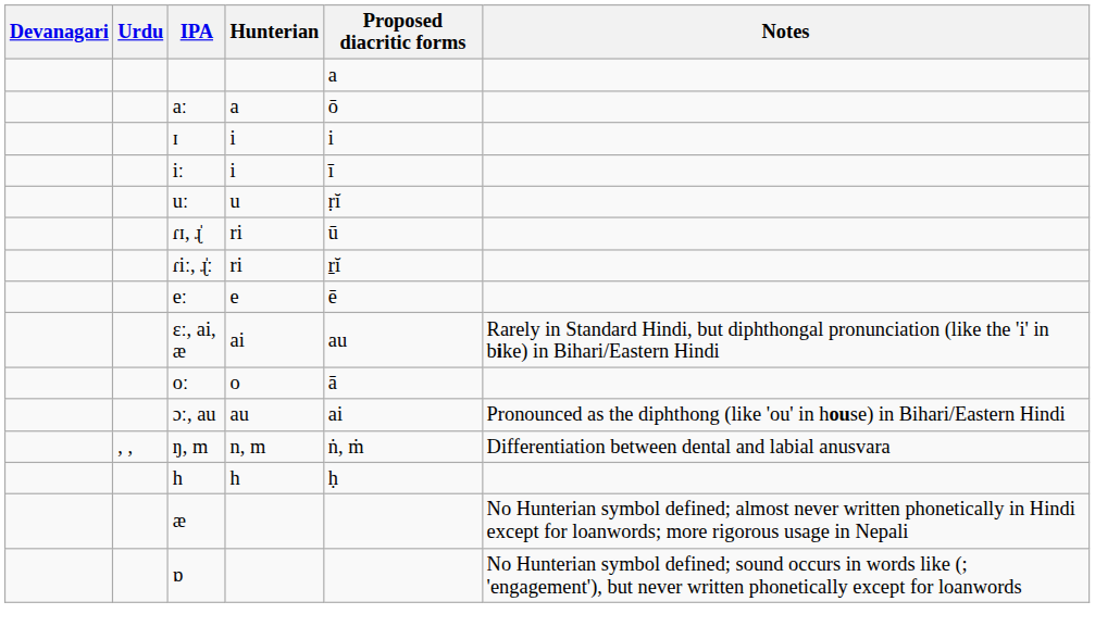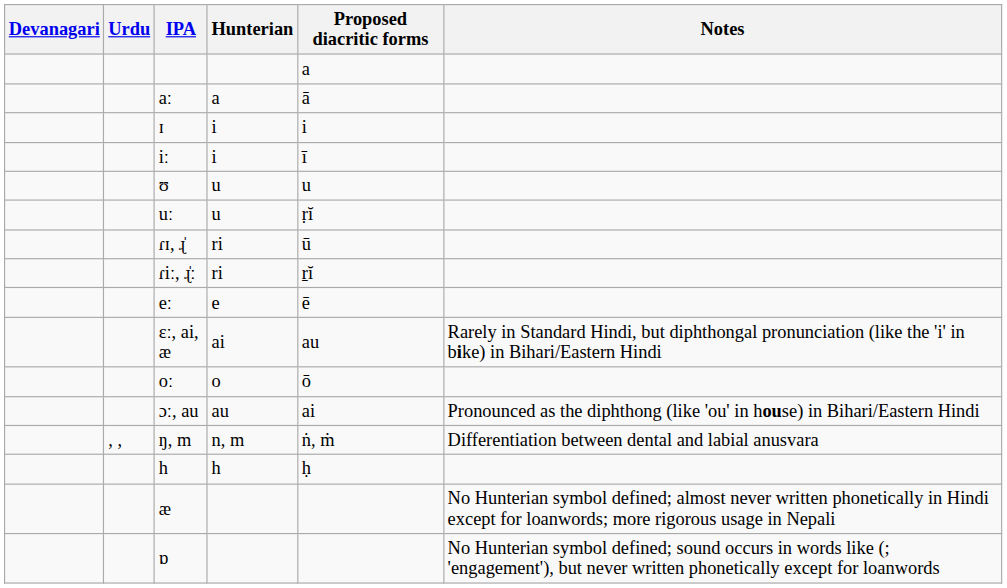 <table class="wikitable">
 <tr class="Unicode">
 <th><a href='#'>Devanagari</a></th>
 <th><a href='#'>Urdu</a> </th>
 <th><a href='#'>IPA</a></th>
 <th>Hunterian</th>
 <th>Proposed diacritic forms</th>
 <th>Notes</th>
 </tr>
 <tr>
 <td></td>
 <td></td>
 <td></td>
 <td></td>
 <td>a</td>
 <td></td>
 </tr>
 <tr>
 <td></td>
 <td></td>
 <td>aː</td>
 <td>a</td>
-<td>ō</td>
+<td>ā</td>
 <td></td>
 </tr>
 <tr>
 <td></td>
 <td></td>
 <td>ɪ</td>
 <td>i</td>
 <td>i</td>
 <td></td>
 </tr>
 <tr>
 <td></td>
 <td></td>
 <td>iː</td>
 <td>i</td>
 <td>ī</td>
+<td></td>
+</tr>
+<tr>
+<td></td>
+<td></td>
+<td>ʊ</td>
+<td>u</td>
+<td>u</td>
 <td></td>
 </tr>
 <tr>
 <td></td>
 <td></td>
 <td>uː</td>
 <td>u</td>
 <td>ṛĭ</td>
 <td></td>
 </tr>
 <tr>
 <td></td>
 <td></td>
 <td>ɾɪ, ɻ̍</td>
 <td>ri</td>
 <td>ū</td>
 <td></td>
 </tr>
 <tr>
 <td></td>
 <td></td>
 <td>ɾiː, ɻ̍ː</td>
 <td>ri</td>
 <td>ṟĭ</td>
 <td></td>
 </tr>
 <tr>
 <td></td>
 <td></td>
 <td>eː</td>
 <td>e</td>
 <td>ē</td>
 <td></td>
 </tr>
 <tr>
 <td></td>
 <td></td>
 <td>ɛː, ai, æ</td>
 <td>ai</td>
 <td>au</td>
 <td>Rarely  in Standard Hindi, but diphthongal pronunciation  (like the 'i' in b<strong>i</strong>ke) in Bihari/Eastern Hindi</td>
 </tr>
 <tr>
 <td></td>
 <td></td>
 <td>oː</td>
 <td>o</td>
-<td>ā</td>
+<td>ō</td>
 <td></td>
 </tr>
 <tr>
 <td></td>
 <td></td>
 <td>ɔː, au</td>
 <td>au</td>
 <td>ai</td>
 <td>Pronounced as the diphthong  (like 'ou' in h<strong>ou</strong>se) in Bihari/Eastern Hindi</td>
 </tr>
 <tr>
 <td></td>
 <td>, , </td>
 <td>ŋ, m</td>
 <td>n, m</td>
 <td>ṅ, ṁ</td>
 <td>Differentiation between dental and labial anusvara</td>
 </tr>
 <tr>
 <td></td>
 <td></td>
 <td>h</td>
 <td>h</td>
 <td>ḥ</td>
 <td></td>
 </tr>
 <tr>
 <td></td>
 <td></td>
 <td>æ</td>
 <td></td>
 <td></td>
 <td>No Hunterian symbol defined; almost never written phonetically in Hindi except for loanwords; more rigorous usage in Nepali</td>
 </tr>
 <tr>
 <td></td>
 <td></td>
 <td>ɒ</td>
 <td></td>
 <td></td>
 <td>No Hunterian symbol defined; sound occurs in words like  (; 'engagement'), but never written phonetically except for loanwords</td>
 </tr>
 </table>
